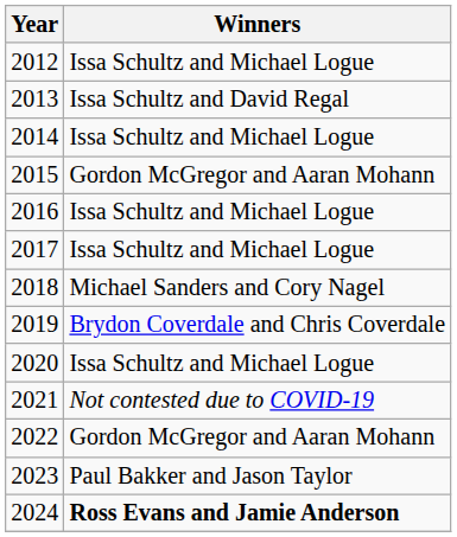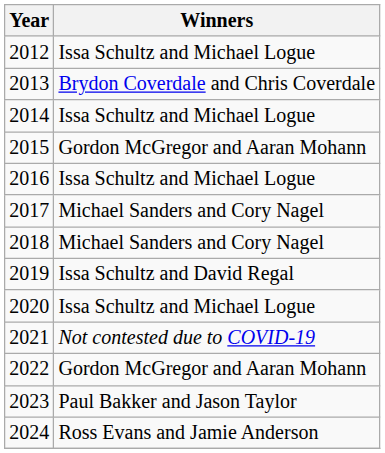 <table class="wikitable" border="1">
 <tr>
 <th>Year</th>
 <th>Winners</th>
 </tr>
 <tr>
 <td>2012 </td>
 <td>Issa Schultz and Michael Logue</td>
 </tr>
 <tr>
 <td>2013</td>
-<td>Issa Schultz and David Regal</td>
+<td><a href='#'>Brydon Coverdale</a> and Chris Coverdale</td>
 </tr>
 <tr>
 <td>2014</td>
 <td>Issa Schultz and Michael Logue</td>
 </tr>
 <tr>
 <td>2015</td>
 <td>Gordon McGregor and Aaran Mohann</td>
 </tr>
 <tr>
 <td>2016</td>
 <td>Issa Schultz and Michael Logue</td>
 </tr>
 <tr>
 <td>2017</td>
-<td>Issa Schultz and Michael Logue</td>
+<td>Michael Sanders and Cory Nagel</td>
 </tr>
 <tr>
 <td>2018</td>
 <td>Michael Sanders and Cory Nagel</td>
 </tr>
 <tr>
 <td>2019</td>
-<td><a href='#'>Brydon Coverdale</a> and Chris Coverdale</td>
+<td>Issa Schultz and David Regal</td>
 </tr>
 <tr>
 <td>2020</td>
 <td>Issa Schultz and Michael Logue</td>
 </tr>
 <tr>
 <td>2021</td>
 <td><em>Not contested due to <a href='#'>COVID-19</a></em></td>
 </tr>
 <tr>
 <td>2022</td>
 <td>Gordon McGregor and Aaran Mohann</td>
 </tr>
 <tr>
 <td>2023</td>
 <td>Paul Bakker and Jason Taylor</td>
 </tr>
 <tr>
 <td>2024</td>
-<td><strong>Ross Evans and Jamie Anderson</strong></td>
+<td>Ross Evans and Jamie Anderson</td>
 </tr>
 <tr>
 </tr>
 </table>
